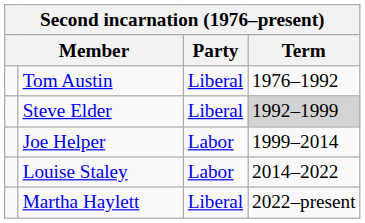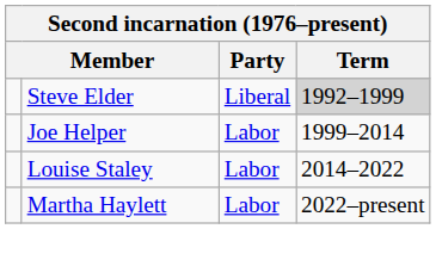 <table class="wikitable">
 <tr>
 <th colspan="4">Second incarnation (1976–present)</th>
 </tr>
 <tr>
 <th colspan="2">Member</th>
 <th>Party</th>
 <th>Term</th>
-</tr>
-<tr>
-<td> </td>
-<td><a href='#'>Tom Austin</a></td>
-<td><a href='#'>Liberal</a></td>
-<td>1976–1992</td>
 </tr>
 <tr>
 <td> </td>
 <td><a href='#'>Steve Elder</a>              </td>
 <td><a href='#'>Liberal</a></td>
 <td style="background: lightgrey;">1992–1999</td>
 </tr>
 <tr>
 <td> </td>
 <td><a href='#'>Joe Helper</a></td>
 <td><a href='#'>Labor</a></td>
 <td>1999–2014</td>
 </tr>
 <tr>
 <td> </td>
 <td><a href='#'>Louise Staley</a></td>
 <td><a href='#'>Labor</a></td>
 <td>2014–2022</td>
 </tr>
 <tr>
 <td> </td>
 <td><a href='#'>Martha Haylett</a></td>
-<td><a href='#'>Liberal</a></td>
+<td><a href='#'>Labor</a></td>
 <td>2022–present</td>
 </tr>
 </table>
